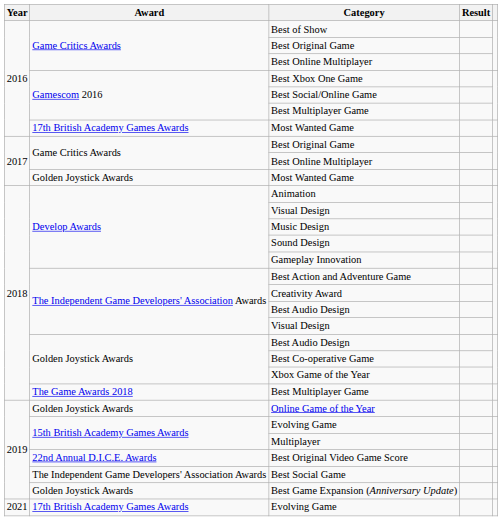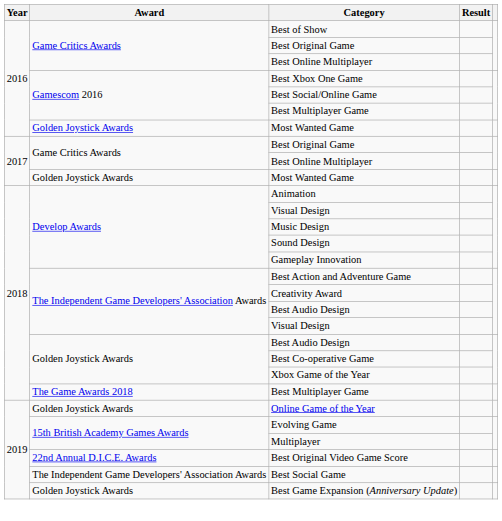 <table class="wikitable sortable">
 <tr>
 <th>Year</th>
 <th>Award</th>
 <th>Category</th>
 <th>Result</th>
 <th></th>
 </tr>
 <tr>
 <td style="text-align:center;" rowspan="7">2016</td>
 <td rowspan="3"><a href='#'>Game Critics Awards</a></td>
 <td>Best of Show</td>
 <td></td>
 <td rowspan="3" style="text-align:center;"></td>
 </tr>
 <tr>
 <td>Best Original Game</td>
 <td></td>
 </tr>
 <tr>
 <td>Best Online Multiplayer</td>
 <td></td>
 </tr>
 <tr>
 <td rowspan="3"><a href='#'>Gamescom</a> 2016</td>
 <td>Best Xbox One Game</td>
 <td></td>
 <td rowspan="3" style="text-align:center;"></td>
 </tr>
 <tr>
 <td>Best Social/Online Game</td>
 <td></td>
 </tr>
 <tr>
 <td>Best Multiplayer Game</td>
 <td></td>
 </tr>
 <tr>
-<td><a href='#'>17th British Academy Games Awards</a></td>
+<td><a href='#'>Golden Joystick Awards</a></td>
 <td>Most Wanted Game</td>
 <td></td>
 <td style="text-align:center;"></td>
 </tr>
 <tr>
 <td style="text-align:center;" rowspan="3">2017</td>
 <td rowspan="2">Game Critics Awards</td>
 <td>Best Original Game</td>
 <td></td>
 <td rowspan="2" style="text-align:center;"></td>
 </tr>
 <tr>
 <td>Best Online Multiplayer</td>
 <td></td>
 </tr>
 <tr>
 <td>Golden Joystick Awards</td>
 <td>Most Wanted Game</td>
 <td></td>
 <td style="text-align:center;"></td>
 </tr>
 <tr>
 <td rowspan="13" style="text-align:center;">2018</td>
 <td rowspan="5"><a href='#'>Develop Awards</a></td>
 <td>Animation</td>
 <td></td>
 <td rowspan="5" style="text-align:center;"></td>
 </tr>
 <tr>
 <td>Visual Design</td>
 <td></td>
 </tr>
 <tr>
 <td>Music Design</td>
 <td></td>
 </tr>
 <tr>
 <td>Sound Design</td>
 <td></td>
 </tr>
 <tr>
 <td>Gameplay Innovation</td>
 <td></td>
 </tr>
 <tr>
 <td rowspan="4"><a href='#'>The Independent Game Developers' Association</a> Awards</td>
 <td>Best Action and Adventure Game</td>
 <td></td>
 <td rowspan="4" style="text-align:center;"></td>
 </tr>
 <tr>
 <td>Creativity Award</td>
 <td></td>
 </tr>
 <tr>
 <td>Best Audio Design</td>
 <td></td>
 </tr>
 <tr>
 <td>Visual Design</td>
 <td></td>
 </tr>
 <tr>
 <td rowspan="3">Golden Joystick Awards</td>
 <td>Best Audio Design</td>
 <td></td>
 <td rowspan="3" style="text-align:center;"></td>
 </tr>
 <tr>
 <td>Best Co-operative Game</td>
 <td></td>
 </tr>
 <tr>
 <td>Xbox Game of the Year</td>
 <td></td>
 </tr>
 <tr>
 <td><a href='#'>The Game Awards 2018</a></td>
 <td>Best Multiplayer Game</td>
 <td></td>
 <td style="text-align:center;"></td>
 </tr>
 <tr>
 <td rowspan="6" style="text-align:center;">2019</td>
 <td>Golden Joystick Awards</td>
 <td><a href='#'>Online Game of the Year</a></td>
 <td></td>
 <td style="text-align:center;"></td>
 </tr>
 <tr>
 <td rowspan="2"><a href='#'>15th British Academy Games Awards</a></td>
 <td>Evolving Game</td>
 <td></td>
 <td rowspan="2" style="text-align:center;"></td>
 </tr>
 <tr>
 <td>Multiplayer</td>
 <td></td>
 </tr>
 <tr>
 <td><a href='#'>22nd Annual D.I.C.E. Awards</a></td>
 <td>Best Original Video Game Score</td>
 <td></td>
 <td style="text-align:center;"></td>
 </tr>
 <tr>
 <td>The Independent Game Developers' Association Awards</td>
 <td>Best Social Game</td>
 <td></td>
 <td style="text-align:center;"></td>
 </tr>
 <tr>
 <td>Golden Joystick Awards</td>
 <td>Best Game Expansion (<em>Anniversary Update</em>)</td>
 <td></td>
 <td style="text-align:center;"></td>
 </tr>
-<tr>
-<td style="text-align:center;">2021</td>
-<td><a href='#'>17th British Academy Games Awards</a></td>
-<td>Evolving Game</td>
-<td></td>
-<td style="text-align:center;"></td>
-</tr>
 </table>
